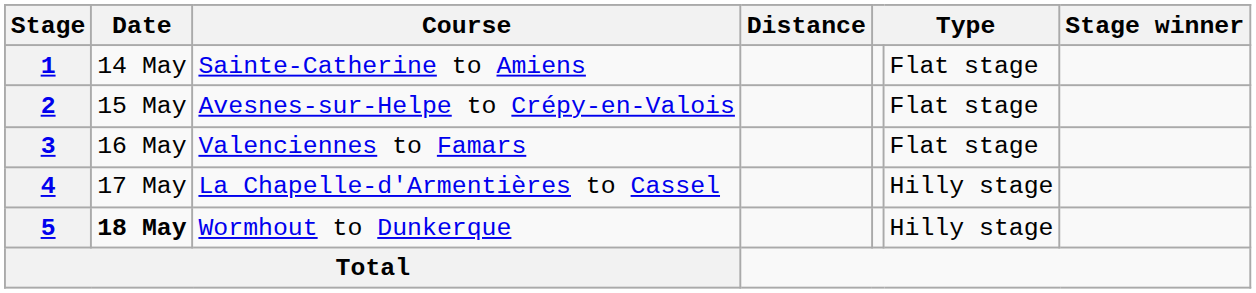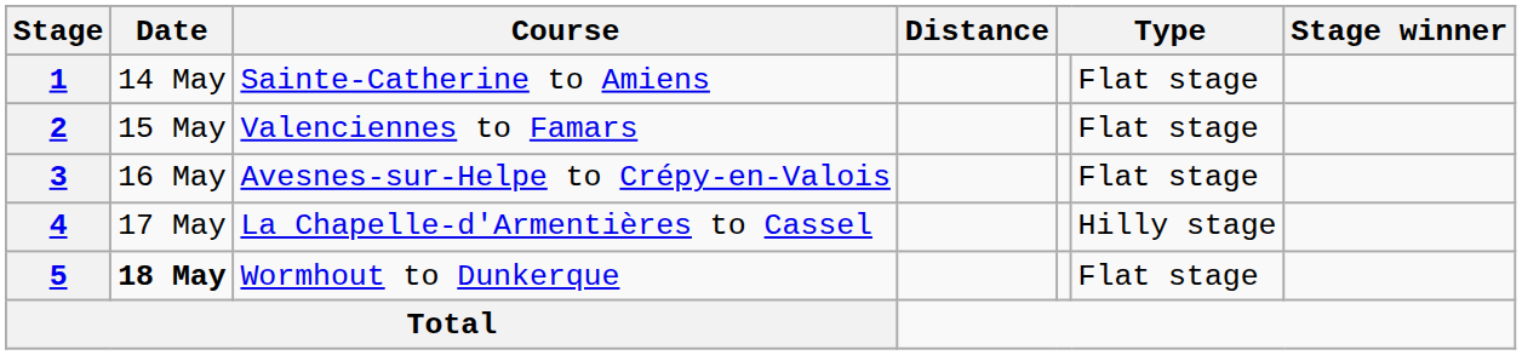 <table class="wikitable">
 <tr>
 <th scope="col">Stage</th>
 <th scope="col">Date</th>
 <th scope="col">Course</th>
 <th scope="col">Distance</th>
 <th scope="col" colspan="2">Type</th>
 <th scope="col">Stage winner</th>
 </tr>
 <tr>
 <th scope="row"><a href='#'>1</a></th>
 <td style="text-align:center;">14 May</td>
 <td><a href='#'>Sainte-Catherine</a> to <a href='#'>Amiens</a></td>
 <td style="text-align:center;"></td>
 <td></td>
 <td>Flat stage</td>
 <td></td>
 </tr>
 <tr>
 <th scope="row"><a href='#'>2</a></th>
 <td style="text-align:center;">15 May</td>
-<td><a href='#'>Avesnes-sur-Helpe</a> to <a href='#'>Crépy-en-Valois</a></td>
+<td><a href='#'>Valenciennes</a> to <a href='#'>Famars</a></td>
 <td style="text-align:center;"></td>
 <td></td>
 <td>Flat stage</td>
 <td></td>
 </tr>
 <tr>
 <th scope="row"><a href='#'>3</a></th>
 <td style="text-align:center;">16 May</td>
-<td><a href='#'>Valenciennes</a> to <a href='#'>Famars</a></td>
+<td><a href='#'>Avesnes-sur-Helpe</a> to <a href='#'>Crépy-en-Valois</a></td>
 <td style="text-align:center;"></td>
 <td></td>
 <td>Flat stage</td>
 <td></td>
 </tr>
 <tr>
 <th scope="row"><a href='#'>4</a></th>
 <td style="text-align:center;">17 May</td>
 <td><a href='#'>La Chapelle-d'Armentières</a> to <a href='#'>Cassel</a></td>
 <td style="text-align:center;"></td>
 <td></td>
 <td>Hilly stage</td>
 <td></td>
 </tr>
 <tr>
 <th scope="row"><a href='#'>5</a></th>
 <td style="text-align:center;"><strong>18 May</strong></td>
 <td><a href='#'>Wormhout</a> to <a href='#'>Dunkerque</a></td>
 <td style="text-align:center;"></td>
 <td></td>
-<td>Hilly stage</td>
+<td>Flat stage</td>
 <td></td>
 </tr>
 <tr>
 <th colspan="3">Total</th>
 <td colspan="4" style="text-align:center;"></td>
 </tr>
 </table>
